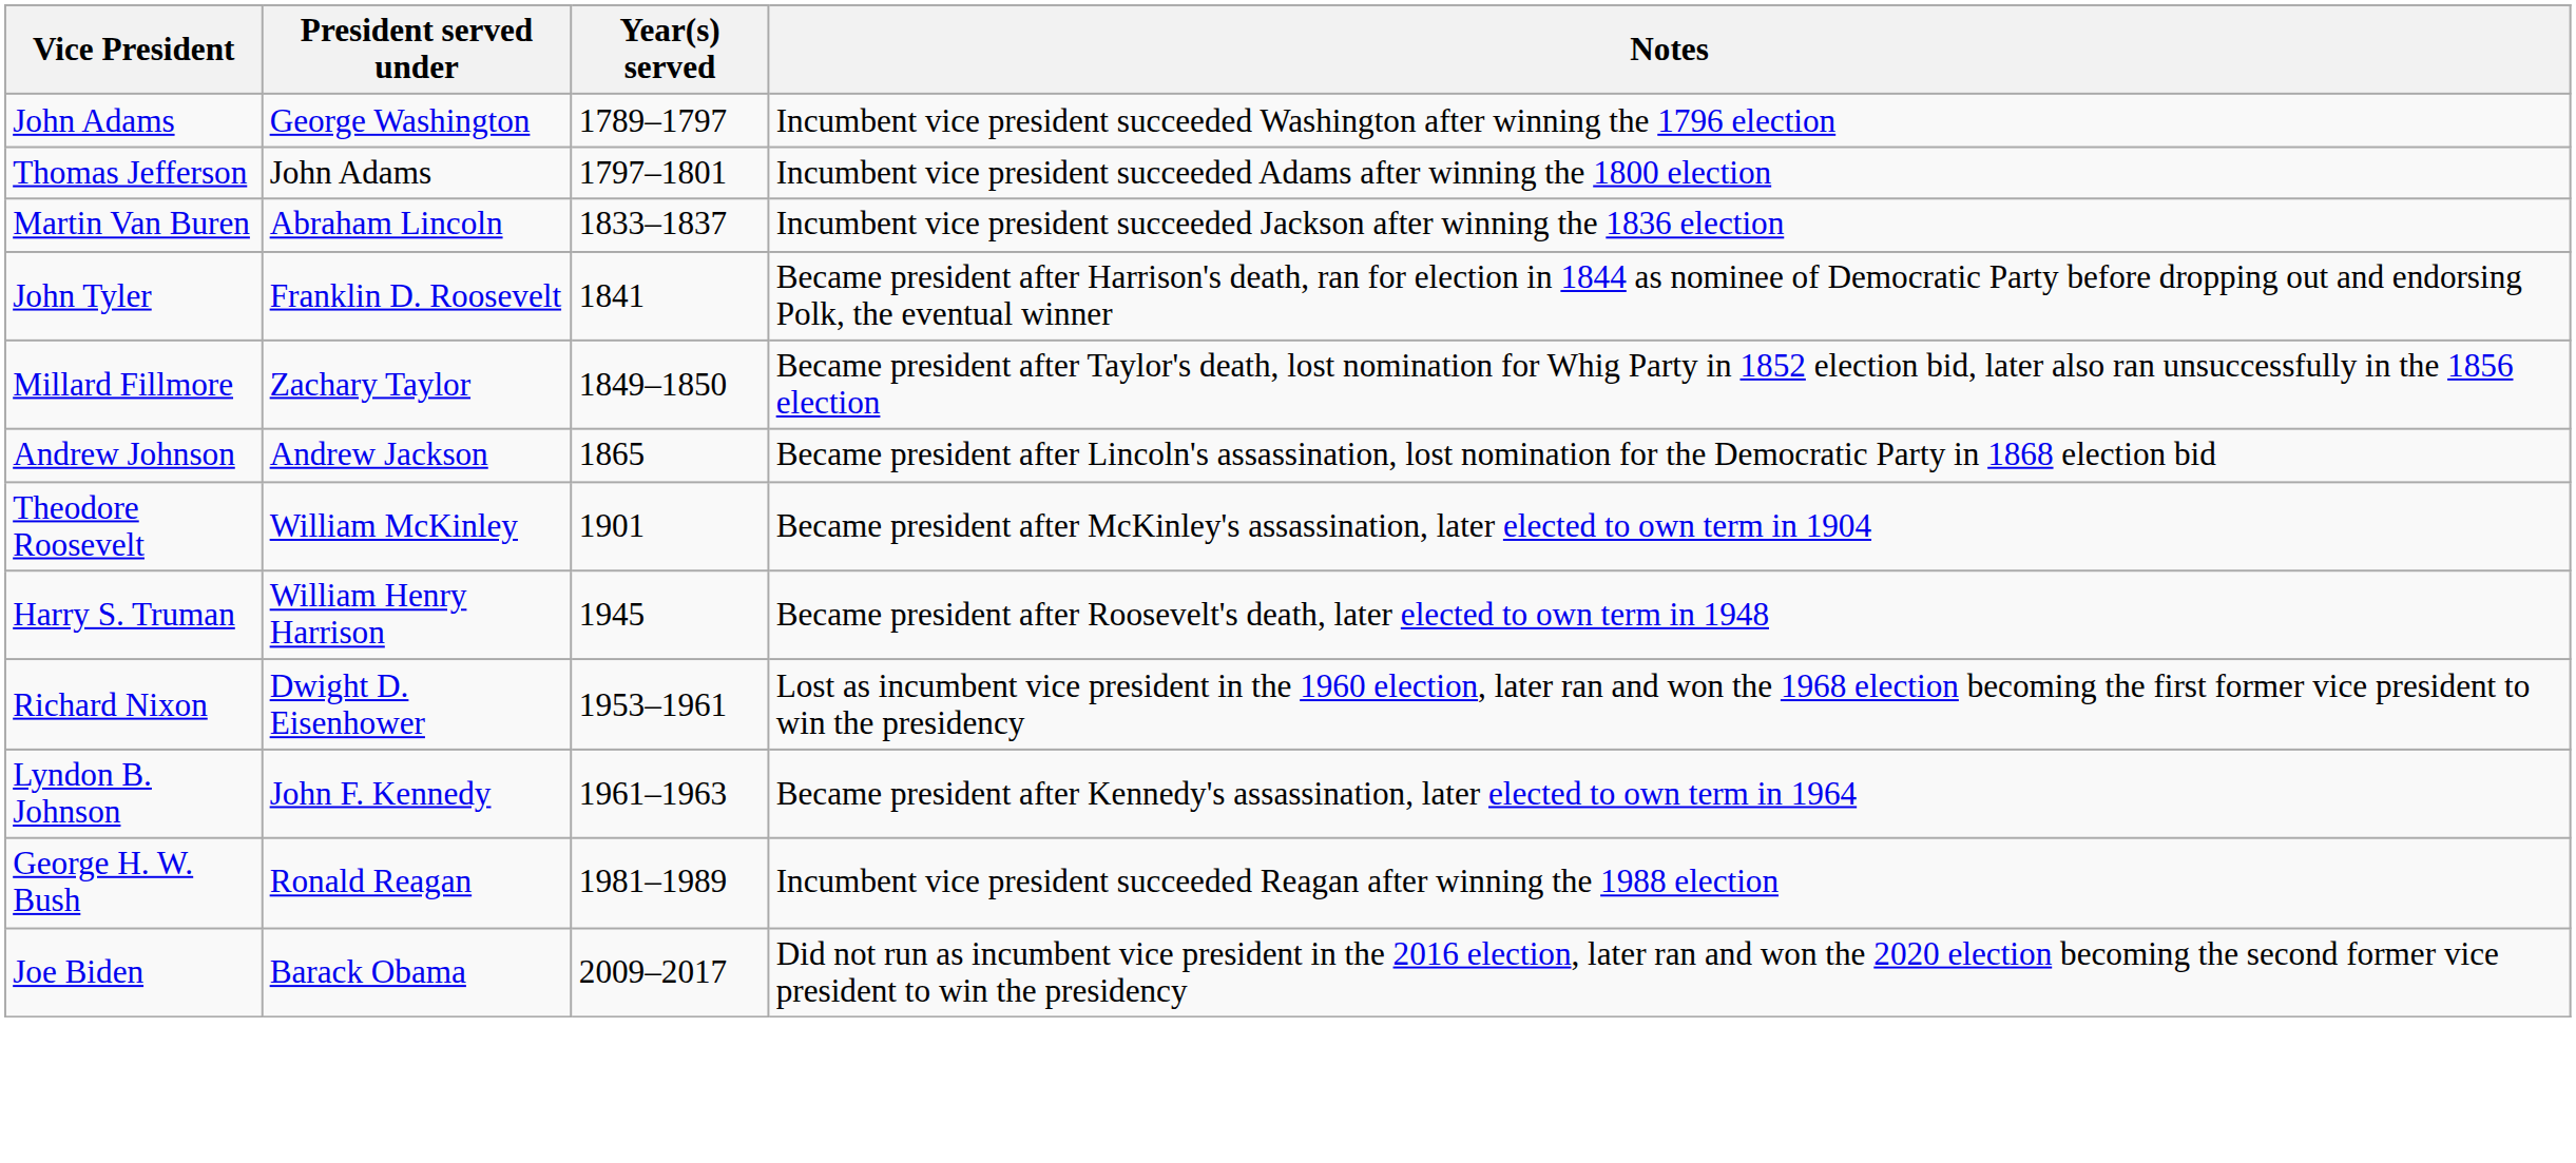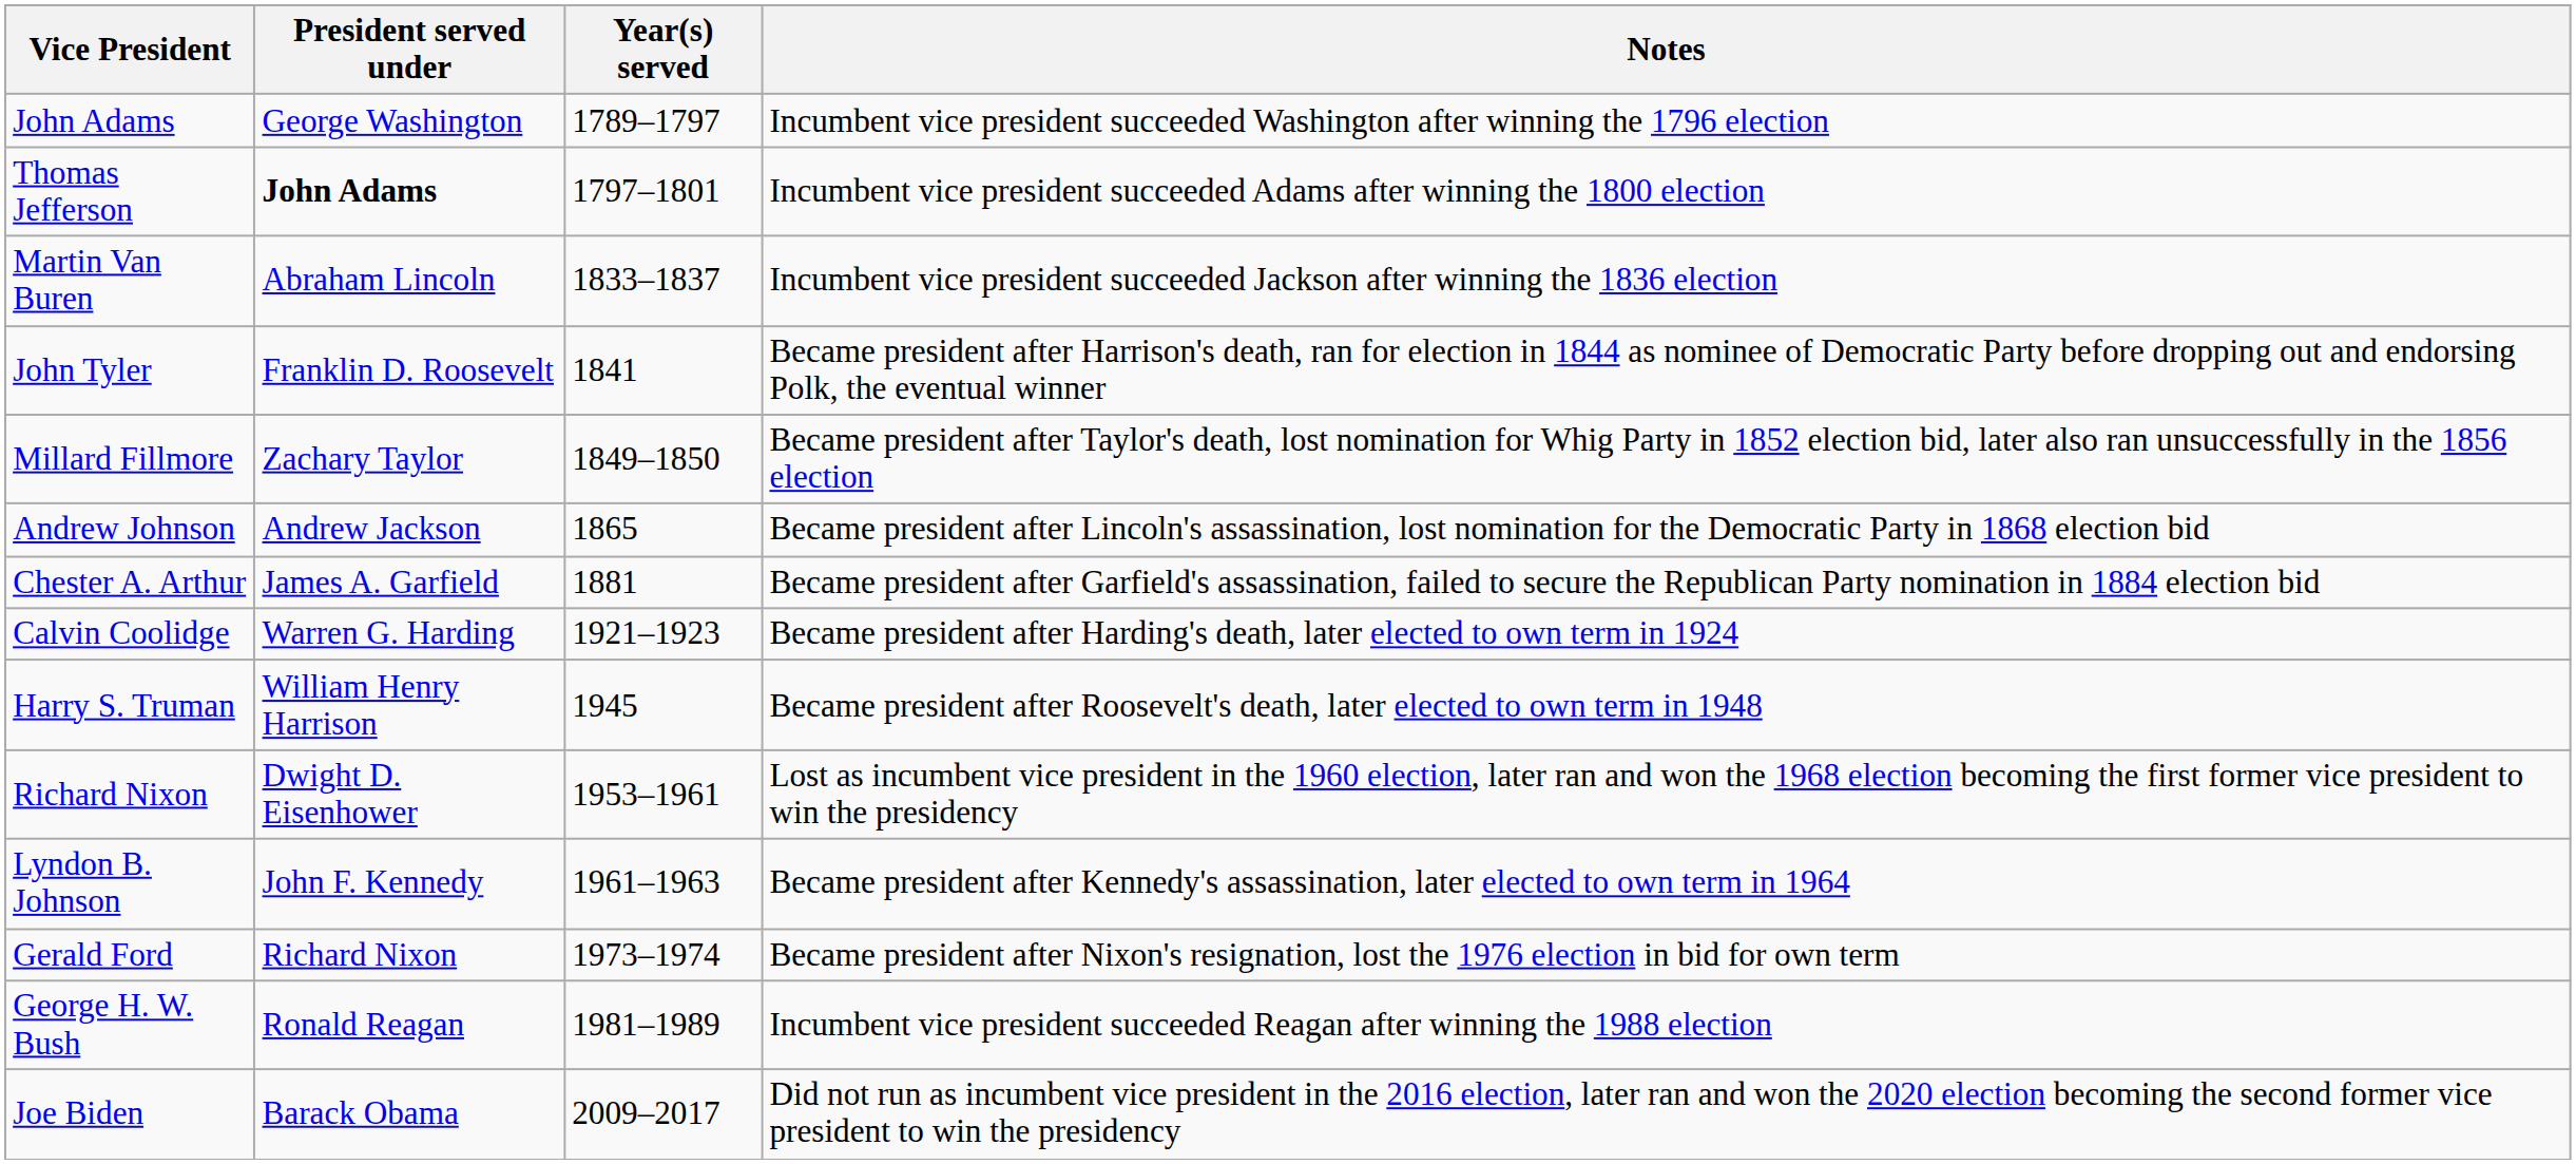 <table class="wikitable sortable">
 <tr>
 <th>Vice President</th>
 <th>President served under</th>
 <th>Year(s) served</th>
 <th>Notes</th>
 </tr>
 <tr>
 <td><a href='#'>John Adams</a></td>
 <td><a href='#'>George Washington</a></td>
 <td>1789–1797</td>
 <td>Incumbent vice president succeeded Washington after winning the <a href='#'>1796 election</a></td>
 </tr>
 <tr>
 <td><a href='#'>Thomas Jefferson</a></td>
-<td>John Adams</td>
+<td><strong>John Adams</strong></td>
 <td>1797–1801</td>
 <td>Incumbent vice president succeeded Adams after winning the <a href='#'>1800 election</a></td>
 </tr>
 <tr>
 <td><a href='#'>Martin Van Buren</a></td>
 <td><a href='#'>Abraham Lincoln</a></td>
 <td>1833–1837</td>
 <td>Incumbent vice president succeeded Jackson after winning the <a href='#'>1836 election</a></td>
 </tr>
 <tr>
 <td><a href='#'>John Tyler</a></td>
 <td><a href='#'>Franklin D. Roosevelt</a></td>
 <td>1841</td>
 <td>Became president after Harrison's death, ran for election in <a href='#'>1844</a> as nominee of Democratic Party before dropping out and endorsing Polk, the eventual winner</td>
 </tr>
 <tr>
 <td><a href='#'>Millard Fillmore</a></td>
 <td><a href='#'>Zachary Taylor</a></td>
 <td>1849–1850</td>
 <td>Became president after Taylor's death, lost nomination for Whig Party in <a href='#'>1852</a> election bid, later also ran unsuccessfully in the <a href='#'>1856 election</a></td>
 </tr>
 <tr>
 <td><a href='#'>Andrew Johnson</a></td>
 <td><a href='#'>Andrew Jackson</a></td>
 <td>1865</td>
 <td>Became president after Lincoln's assassination, lost nomination for the Democratic Party in <a href='#'>1868</a> election bid</td>
 </tr>
 <tr>
-<td><a href='#'>Theodore Roosevelt</a></td>
-<td><a href='#'>William McKinley</a></td>
-<td>1901</td>
-<td>Became president after McKinley's assassination, later <a href='#'>elected to own term in 1904</a></td>
+<td><a href='#'>Chester A. Arthur</a></td>
+<td><a href='#'>James A. Garfield</a></td>
+<td>1881</td>
+<td>Became president after Garfield's assassination, failed to secure the Republican Party nomination in <a href='#'>1884</a> election bid</td>
+</tr>
+<tr>
+<td><a href='#'>Calvin Coolidge</a></td>
+<td><a href='#'>Warren G. Harding</a></td>
+<td>1921–1923</td>
+<td>Became president after Harding's death, later <a href='#'>elected to own term in 1924</a></td>
 </tr>
 <tr>
 <td><a href='#'>Harry S. Truman</a></td>
 <td><a href='#'>William Henry Harrison</a></td>
 <td>1945</td>
 <td>Became president after Roosevelt's death, later <a href='#'>elected to own term in 1948</a></td>
 </tr>
 <tr>
 <td><a href='#'>Richard Nixon</a></td>
 <td><a href='#'>Dwight D. Eisenhower</a></td>
 <td>1953–1961</td>
 <td>Lost as incumbent vice president in the <a href='#'>1960 election</a>, later ran and won the <a href='#'>1968 election</a> becoming the first former vice president to win the presidency</td>
 </tr>
 <tr>
 <td><a href='#'>Lyndon B. Johnson</a></td>
 <td><a href='#'>John F. Kennedy</a></td>
 <td>1961–1963</td>
 <td>Became president after Kennedy's assassination, later <a href='#'>elected to own term in 1964</a></td>
 </tr>
 <tr>
+<td><a href='#'>Gerald Ford</a></td>
+<td><a href='#'>Richard Nixon</a></td>
+<td>1973–1974</td>
+<td>Became president after Nixon's resignation, lost the <a href='#'>1976 election</a> in bid for own term</td>
+</tr>
+<tr>
 <td><a href='#'>George H. W. Bush</a></td>
 <td><a href='#'>Ronald Reagan</a></td>
 <td>1981–1989</td>
 <td>Incumbent vice president succeeded Reagan after winning the <a href='#'>1988 election</a></td>
 </tr>
 <tr>
 <td><a href='#'>Joe Biden</a></td>
 <td><a href='#'>Barack Obama</a></td>
 <td>2009–2017</td>
 <td>Did not run as incumbent vice president in the <a href='#'>2016 election</a>, later ran and won the <a href='#'>2020 election</a> becoming the second former vice president to win the presidency</td>
 </tr>
 </table>
